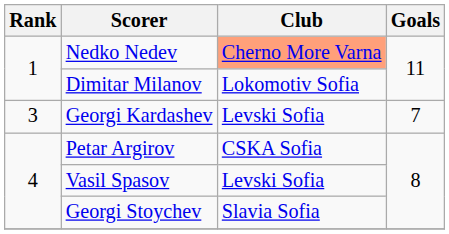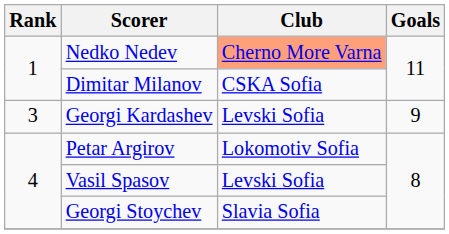 <table class="wikitable" style="text-align:center">
 <tr>
 <th>Rank</th>
 <th>Scorer</th>
 <th>Club</th>
 <th>Goals</th>
 </tr>
 <tr>
 <td rowspan="2">1</td>
 <td align="left"> <a href='#'>Nedko Nedev</a></td>
 <td align="left" style="background: lightsalmon;"><a href='#'>Cherno More Varna</a></td>
 <td rowspan="2">11</td>
 </tr>
 <tr>
 <td align="left"> <a href='#'>Dimitar Milanov</a></td>
-<td align="left"><a href='#'>Lokomotiv Sofia</a></td>
+<td align="left"><a href='#'>CSKA Sofia</a></td>
 </tr>
 <tr>
 <td rowspan="1">3</td>
 <td align="left"> <a href='#'>Georgi Kardashev</a></td>
 <td align="left"><a href='#'>Levski Sofia</a></td>
-<td rowspan="1">7</td>
+<td rowspan="1">9</td>
 </tr>
 <tr>
 <td rowspan="3">4</td>
 <td align="left"> <a href='#'>Petar Argirov</a></td>
-<td align="left"><a href='#'>CSKA Sofia</a></td>
+<td align="left"><a href='#'>Lokomotiv Sofia</a></td>
 <td rowspan="3">8</td>
 </tr>
 <tr>
 <td align="left"> <a href='#'>Vasil Spasov</a></td>
 <td align="left"><a href='#'>Levski Sofia</a></td>
 </tr>
 <tr>
 <td align="left"> <a href='#'>Georgi Stoychev</a></td>
 <td align="left"><a href='#'>Slavia Sofia</a></td>
 </tr>
 <tr>
 </tr>
 </table>
